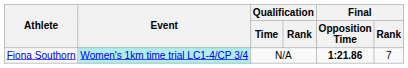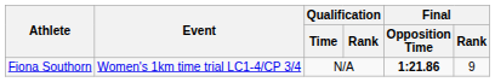 <table class=wikitable style="font-size:90%">
 <tr>
 <th rowspan="2">Athlete</th>
 <th rowspan="2">Event</th>
 <th colspan="2">Qualification</th>
 <th colspan="2">Final</th>
 </tr>
 <tr>
 <th>Time</th>
 <th>Rank</th>
 <th>Opposition<br>Time</th>
 <th>Rank</th>
 </tr>
 <tr>
 <td><a href='#'>Fiona Southorn</a></td>
-<td style="background: paleturquoise;"><a href='#'>Women's 1km time trial LC1-4/CP 3/4</a></td>
+<td><a href='#'>Women's 1km time trial LC1-4/CP 3/4</a></td>
 <td align="center" colspan="2">N/A</td>
 <td align="center"><strong>1:21.86</strong></td>
-<td align="center">7</td>
+<td align="center">9</td>
 </tr>
 </table>
